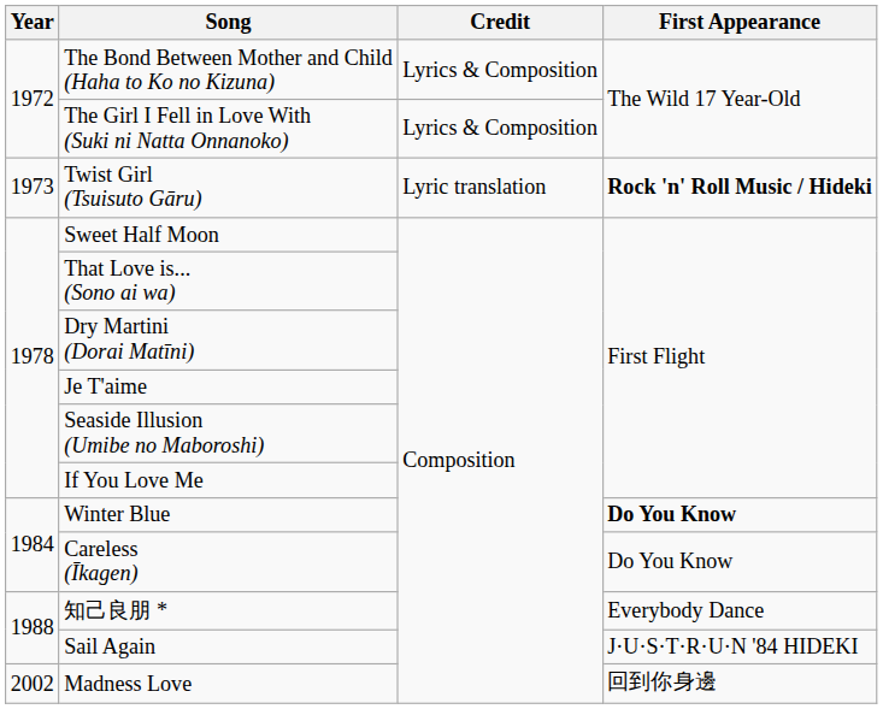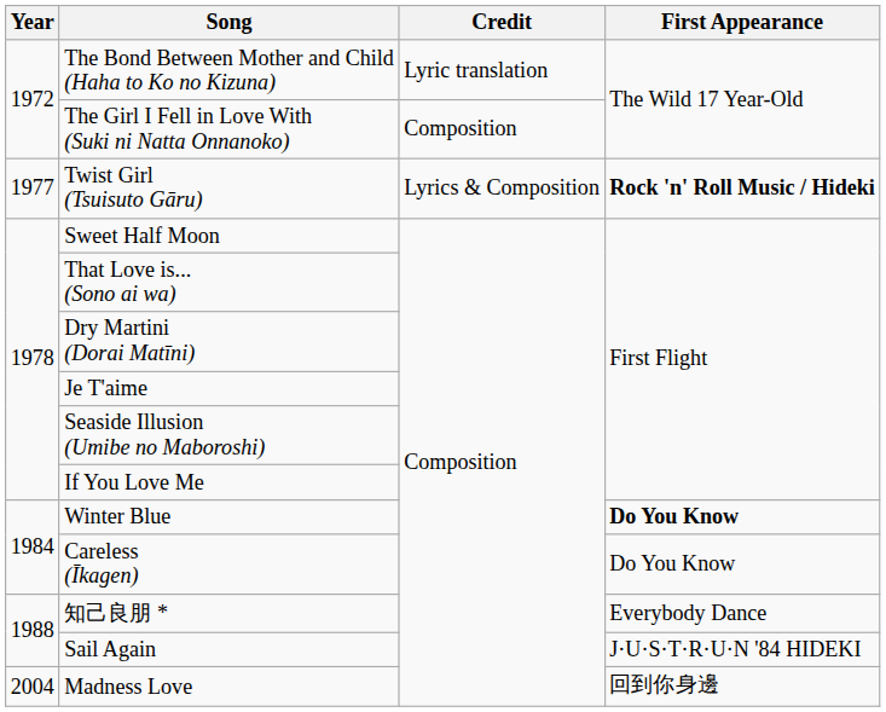 <table class="wikitable">
 <tr>
 <th>Year</th>
 <th>Song</th>
 <th>Credit</th>
 <th>First Appearance</th>
 </tr>
 <tr>
 <td rowspan="2">1972</td>
 <td>The Bond Between Mother and Child<br><em>(Haha to Ko no Kizuna)</em></td>
-<td>Lyrics & Composition</td>
+<td>Lyric translation</td>
 <td rowspan="2">The Wild 17 Year-Old</td>
 </tr>
 <tr>
 <td>The Girl I Fell in Love With<br><em>(Suki ni Natta Onnanoko)</em></td>
-<td>Lyrics & Composition</td>
+<td>Composition</td>
 </tr>
 <tr>
-<td>1973</td>
+<td>1977</td>
 <td>Twist Girl<br><em>(Tsuisuto Gāru)</em></td>
-<td>Lyric translation</td>
+<td>Lyrics & Composition</td>
 <td><strong>Rock 'n' Roll Music / Hideki</strong></td>
 </tr>
 <tr>
 <td rowspan="6">1978</td>
 <td>Sweet Half Moon</td>
 <td rowspan="11">Composition</td>
 <td rowspan="6">First Flight</td>
 </tr>
 <tr>
 <td>That Love is...<br><em>(Sono ai wa)</em></td>
 </tr>
 <tr>
 <td>Dry Martini<br><em>(Dorai Matīni)</em></td>
 </tr>
 <tr>
 <td>Je T'aime</td>
 </tr>
 <tr>
 <td>Seaside Illusion<br><em>(Umibe no Maboroshi)</em></td>
 </tr>
 <tr>
 <td>If You Love Me</td>
 </tr>
 <tr>
 <td rowspan="2">1984</td>
 <td>Winter Blue</td>
 <td><strong>Do You Know</strong></td>
 </tr>
 <tr>
 <td>Careless<br><em>(Īkagen)</em></td>
 <td>Do You Know</td>
 </tr>
 <tr>
 <td rowspan="2">1988</td>
 <td>知己良朋 *</td>
 <td>Everybody Dance</td>
 </tr>
 <tr>
 <td>Sail Again</td>
 <td>J·U·S·T·R·U·N '84 HIDEKI</td>
 </tr>
 <tr>
-<td>2002</td>
+<td>2004</td>
 <td>Madness Love</td>
 <td>回到你身邊</td>
 </tr>
 </table>
